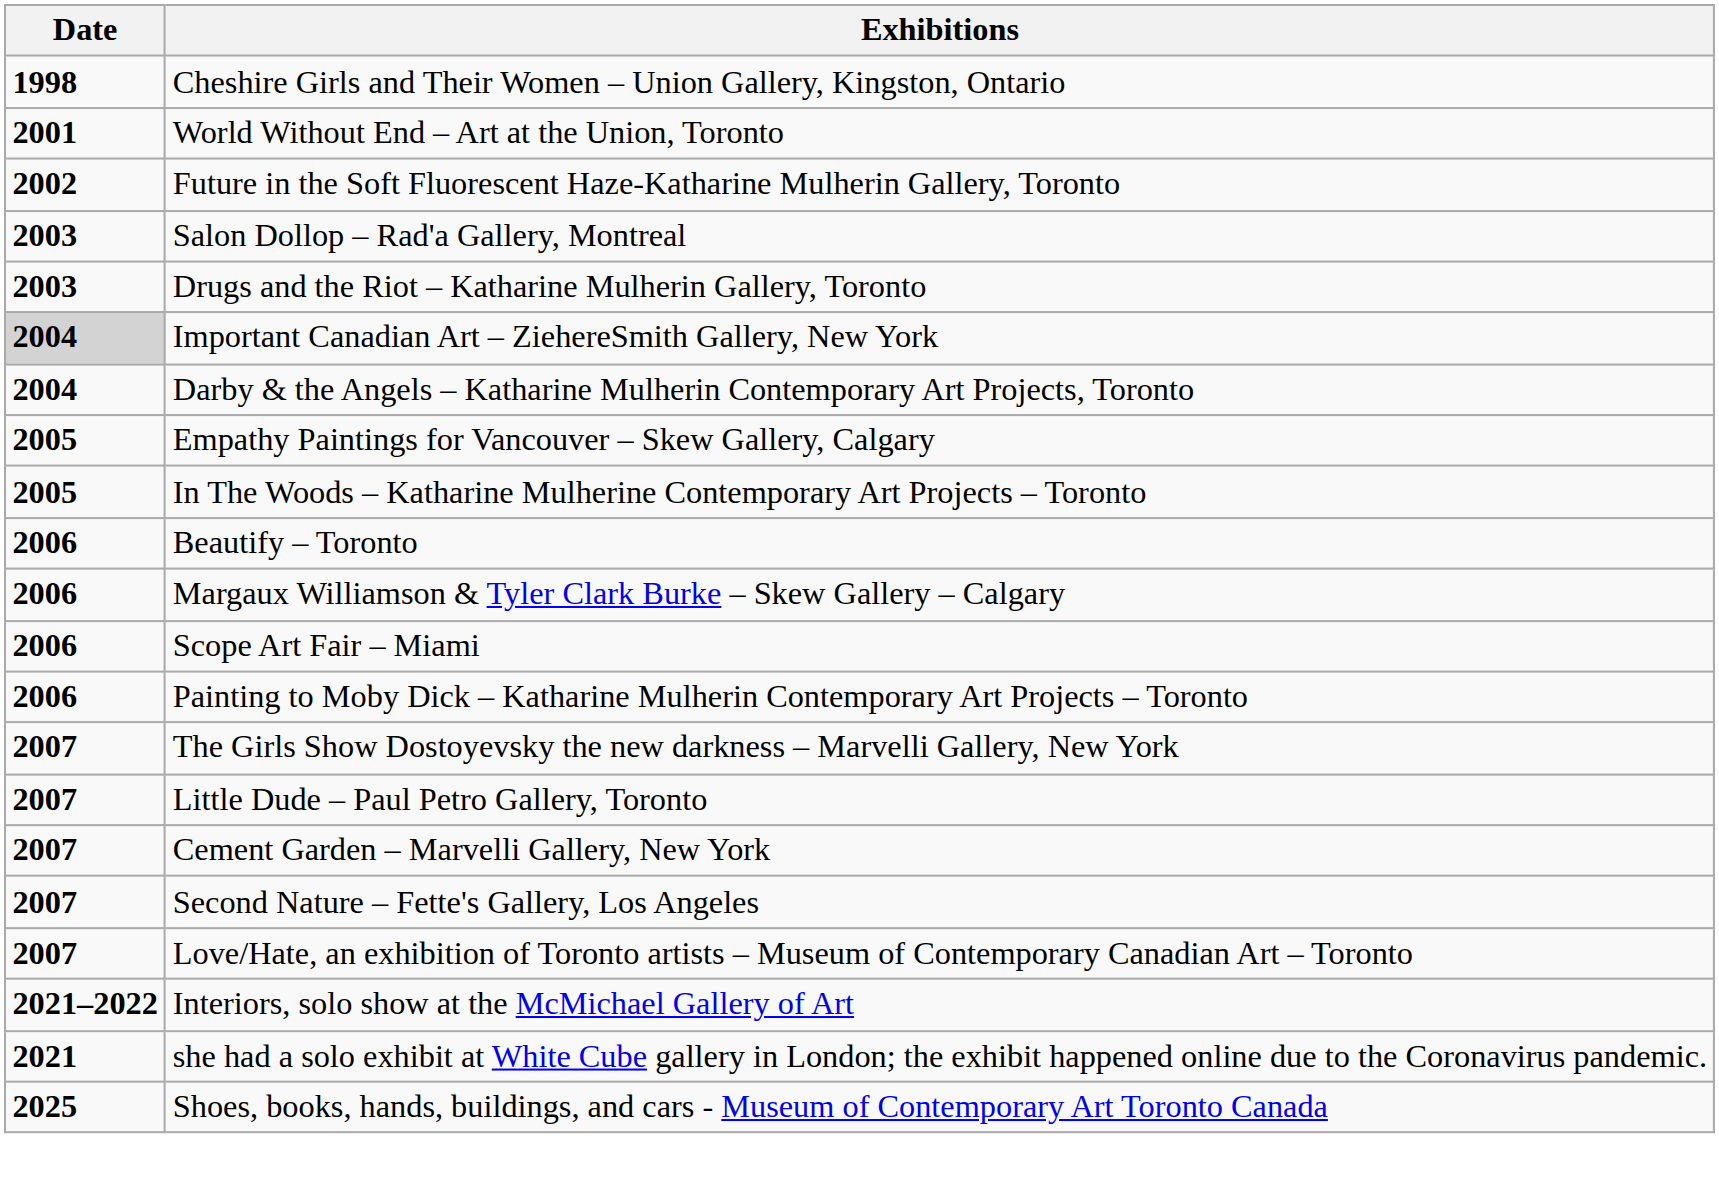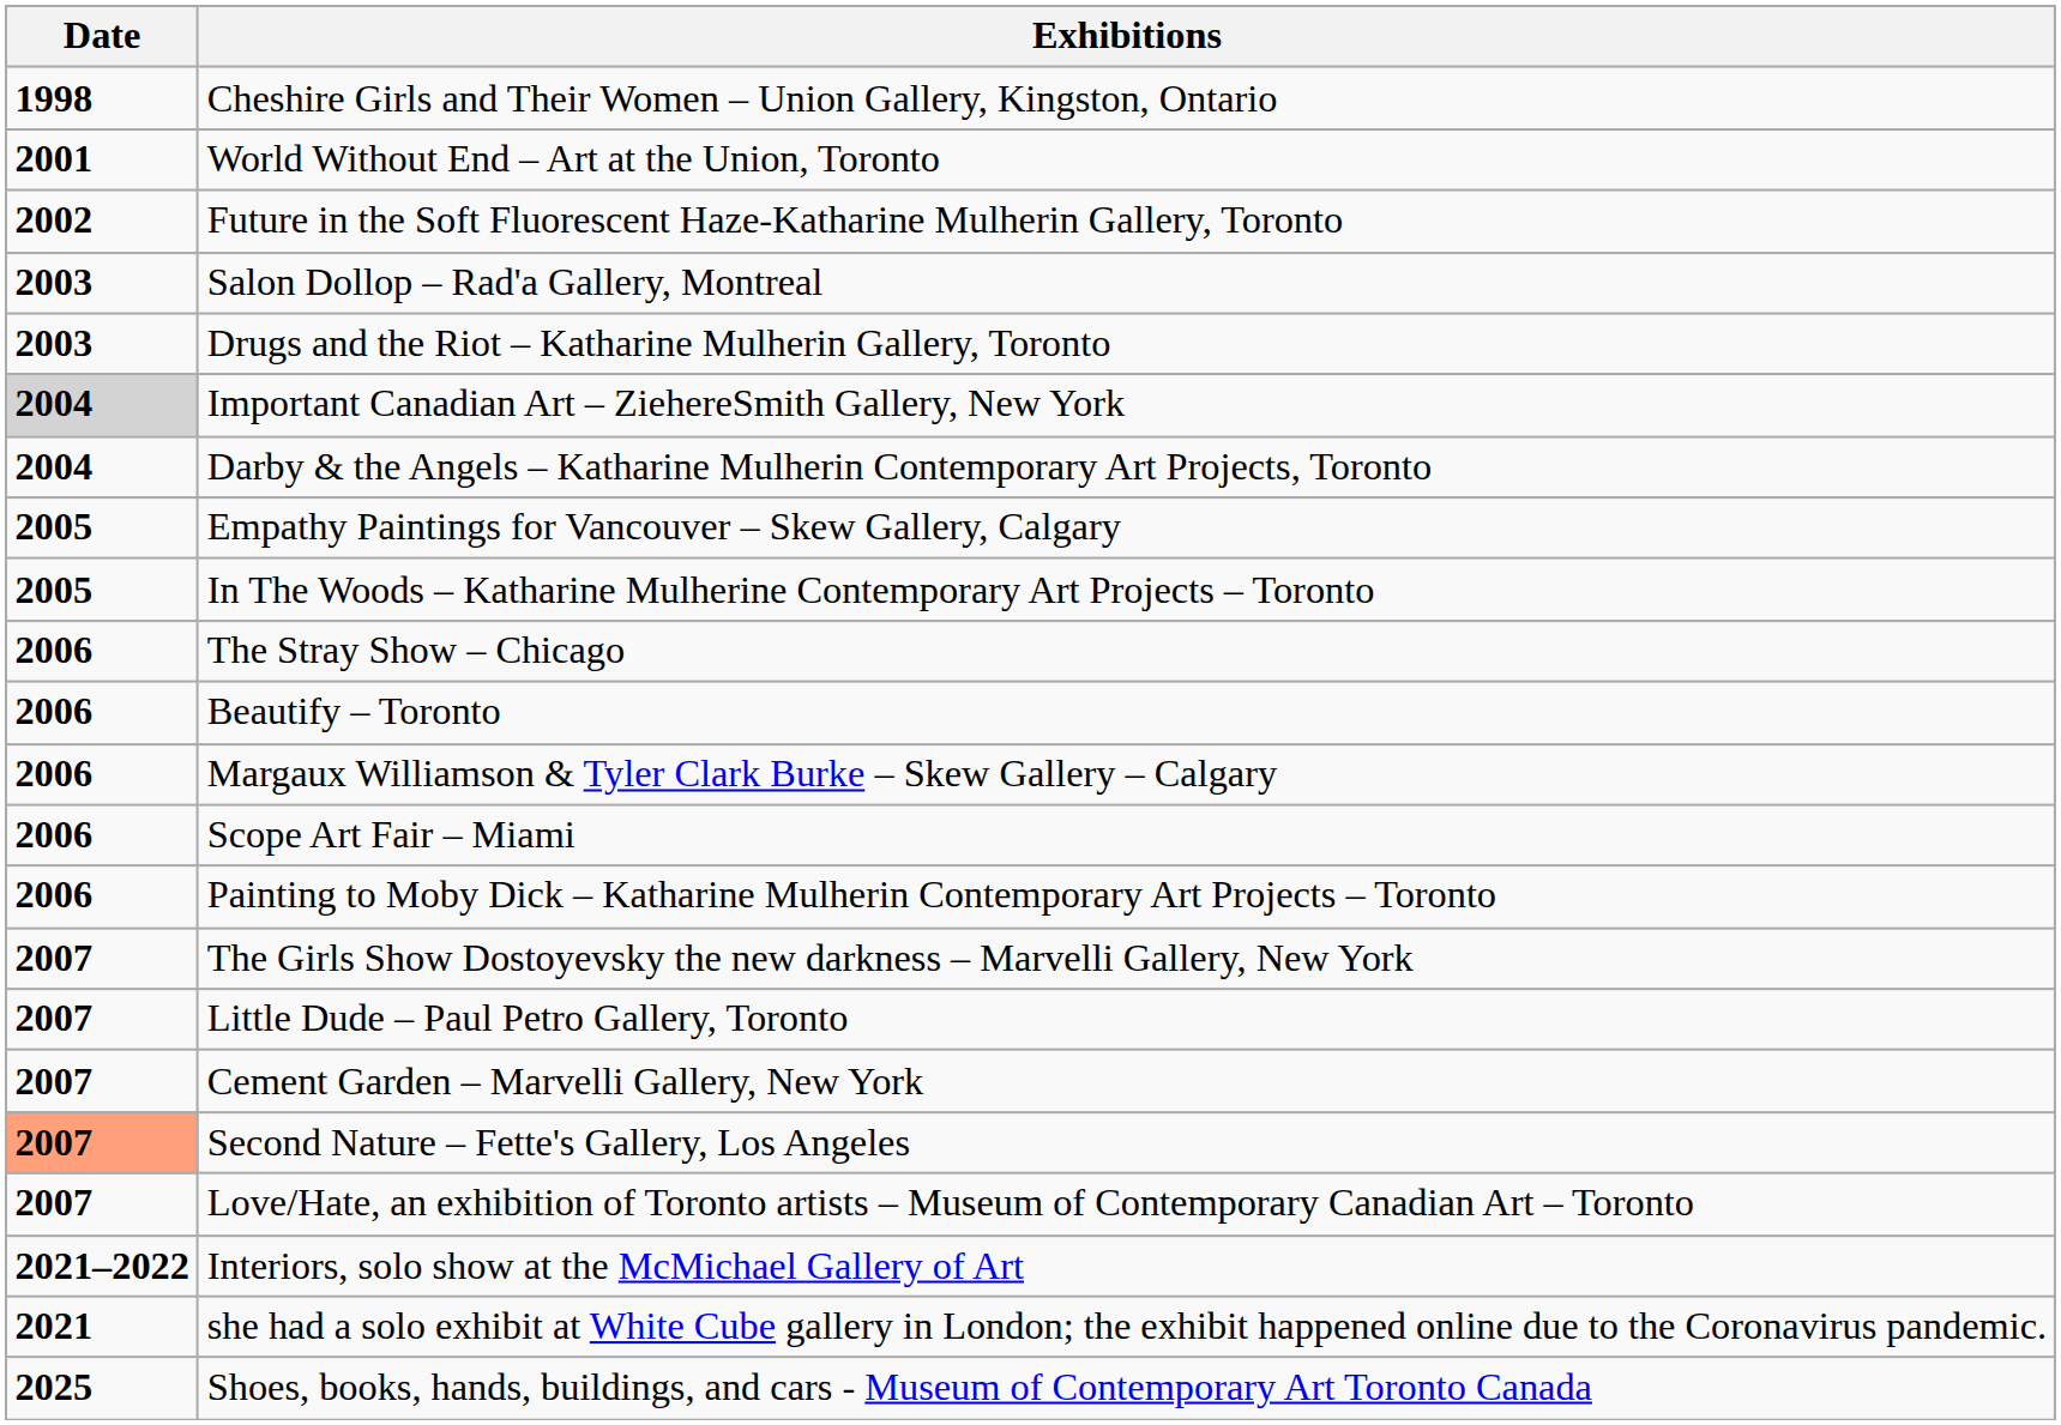 <table class="wikitable">
 <tr>
 <th>Date</th>
 <th>Exhibitions</th>
 </tr>
 <tr>
 <td><strong>1998</strong></td>
 <td>Cheshire Girls and Their Women – Union Gallery, Kingston, Ontario</td>
 </tr>
 <tr>
 <td><strong>2001</strong></td>
 <td>World Without End – Art at the Union, Toronto</td>
 </tr>
 <tr>
 <td><strong>2002</strong></td>
 <td>Future in the Soft Fluorescent Haze-Katharine Mulherin Gallery, Toronto</td>
 </tr>
 <tr>
 <td><strong>2003</strong></td>
 <td>Salon Dollop – Rad'a Gallery, Montreal</td>
 </tr>
 <tr>
 <td><strong>2003</strong></td>
 <td>Drugs and the Riot – Katharine Mulherin Gallery, Toronto</td>
 </tr>
 <tr>
 <td style="background: lightgrey;"><strong>2004</strong></td>
 <td>Important Canadian Art – ZiehereSmith Gallery, New York</td>
 </tr>
 <tr>
 <td><strong>2004</strong></td>
 <td>Darby & the Angels – Katharine Mulherin Contemporary Art Projects, Toronto</td>
 </tr>
 <tr>
 <td><strong>2005</strong></td>
 <td>Empathy Paintings for Vancouver – Skew Gallery, Calgary</td>
 </tr>
 <tr>
 <td><strong>2005</strong></td>
 <td>In The Woods – Katharine Mulherine Contemporary Art Projects – Toronto</td>
 </tr>
 <tr>
 <td><strong>2006</strong></td>
+<td>The Stray Show – Chicago</td>
+</tr>
+<tr>
+<td><strong>2006</strong></td>
 <td>Beautify – Toronto</td>
 </tr>
 <tr>
 <td><strong>2006</strong></td>
 <td>Margaux Williamson & <a href='#'>Tyler Clark Burke</a> – Skew Gallery – Calgary</td>
 </tr>
 <tr>
 <td><strong>2006</strong></td>
 <td>Scope Art Fair – Miami</td>
 </tr>
 <tr>
 <td><strong>2006</strong></td>
 <td>Painting to Moby Dick – Katharine Mulherin Contemporary Art Projects – Toronto</td>
 </tr>
 <tr>
 <td><strong>2007</strong></td>
 <td>The Girls Show Dostoyevsky the new darkness – Marvelli Gallery, New York</td>
 </tr>
 <tr>
 <td><strong>2007</strong></td>
 <td>Little Dude – Paul Petro Gallery, Toronto</td>
 </tr>
 <tr>
 <td><strong>2007</strong></td>
 <td>Cement Garden – Marvelli Gallery, New York</td>
 </tr>
 <tr>
-<td><strong>2007</strong></td>
+<td style="background: lightsalmon;"><strong>2007</strong></td>
 <td>Second Nature – Fette's Gallery, Los Angeles</td>
 </tr>
 <tr>
 <td><strong>2007</strong></td>
 <td>Love/Hate, an exhibition of Toronto artists – Museum of Contemporary Canadian Art – Toronto</td>
 </tr>
 <tr>
 <td><strong>2021–2022</strong></td>
 <td>Interiors, solo show at the <a href='#'>McMichael Gallery of Art</a></td>
 </tr>
 <tr>
 <td><strong>2021</strong></td>
 <td>she had a solo exhibit at <a href='#'>White Cube</a> gallery in London; the exhibit happened online  due to the Coronavirus pandemic.</td>
 </tr>
 <tr>
 <td><strong>2025</strong></td>
 <td>Shoes, books, hands, buildings, and cars - <a href='#'>Museum of Contemporary Art Toronto Canada</a></td>
 </tr>
 </table>
